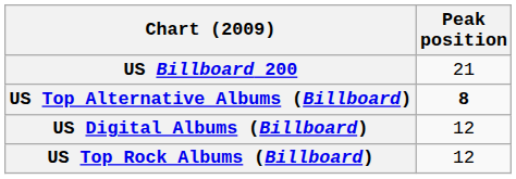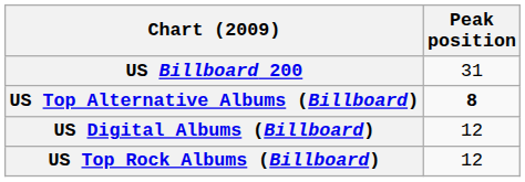 <table class="wikitable sortable plainrowheaders" style="text-align: center;">
 <tr>
 <th scope="col">Chart (2009)</th>
 <th scope="col">Peak<br>position</th>
 </tr>
 <tr>
 <th scope="row">US <a href='#'><em>Billboard</em> 200</a></th>
-<td>21</td>
+<td>31</td>
 </tr>
 <tr>
 <th scope="row">US <a href='#'>Top Alternative Albums</a> (<a href='#'><em>Billboard</em></a>)</th>
 <td><strong>8</strong></td>
 </tr>
 <tr>
 <th scope="row">US <a href='#'>Digital Albums</a> (<a href='#'><em>Billboard</em></a>)</th>
 <td>12</td>
 </tr>
 <tr>
 <th scope="row">US <a href='#'>Top Rock Albums</a> (<a href='#'><em>Billboard</em></a>)</th>
 <td>12</td>
 </tr>
 </table>
